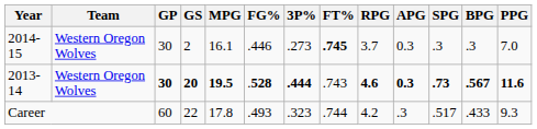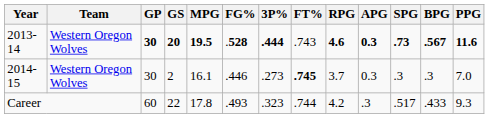 <table class="wikitable sortable">
 <tr>
 <th>Year</th>
 <th>Team</th>
 <th><abbr>GP</abbr></th>
 <th><abbr>GS</abbr></th>
 <th><abbr>MPG</abbr></th>
 <th><abbr>FG%</abbr></th>
 <th><abbr>3P%</abbr></th>
 <th><abbr>FT%</abbr></th>
 <th><abbr>RPG</abbr></th>
 <th><abbr>APG</abbr></th>
 <th><abbr>SPG</abbr></th>
 <th><abbr>BPG</abbr></th>
 <th><abbr>PPG</abbr></th>
 </tr>
 <tr>
+<td>2013-14</td>
+<td><a href='#'>Western Oregon Wolves</a></td>
+<td><strong>30</strong></td>
+<td><strong>20</strong></td>
+<td><strong>19.5</strong></td>
+<td>.<strong>528</strong></td>
+<td><strong>.444</strong></td>
+<td>.743</td>
+<td><strong>4.6</strong></td>
+<td><strong>0.3</strong></td>
+<td><strong>.73</strong></td>
+<td><strong>.567</strong></td>
+<td><strong>11.6</strong></td>
+</tr>
+<tr>
 <td>2014-15</td>
 <td><a href='#'>Western Oregon Wolves</a></td>
 <td>30</td>
 <td>2</td>
 <td>16.1</td>
 <td>.446</td>
 <td>.273</td>
 <td><strong>.745</strong></td>
 <td>3.7</td>
 <td>0.3</td>
 <td>.3</td>
 <td>.3</td>
 <td>7.0</td>
-</tr>
-<tr>
-<td>2013-14</td>
-<td><a href='#'>Western Oregon Wolves</a></td>
-<td><strong>30</strong></td>
-<td><strong>20</strong></td>
-<td><strong>19.5</strong></td>
-<td>.<strong>528</strong></td>
-<td><strong>.444</strong></td>
-<td>.743</td>
-<td><strong>4.6</strong></td>
-<td><strong>0.3</strong></td>
-<td><strong>.73</strong></td>
-<td><strong>.567</strong></td>
-<td><strong>11.6</strong></td>
 </tr>
 <tr>
 <td colspan="2">Career</td>
 <td>60</td>
 <td>22</td>
 <td>17.8</td>
 <td>.493</td>
 <td>.323</td>
 <td>.744</td>
 <td>4.2</td>
 <td>.3</td>
 <td>.517</td>
 <td>.433</td>
 <td>9.3</td>
 </tr>
 </table>
